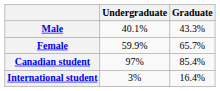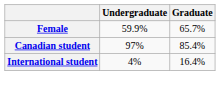 <table style="text-align:center; float:right; font-size:85%; margin-left:2em; margin:10px" class="wikitable">
 <tr>
 <th></th>
 <th>Undergraduate</th>
 <th>Graduate</th>
-</tr>
-<tr>
-<th><a href='#'>Male</a></th>
-<td>40.1%</td>
-<td>43.3%</td>
 </tr>
 <tr>
 <th><a href='#'>Female</a></th>
 <td>59.9%</td>
 <td>65.7%</td>
 </tr>
 <tr>
 <th><a href='#'>Canadian student</a></th>
 <td>97%</td>
 <td>85.4%</td>
 </tr>
 <tr>
 <th><a href='#'>International student</a></th>
-<td>3%</td>
+<td>4%</td>
 <td>16.4%</td>
 </tr>
 </table>
